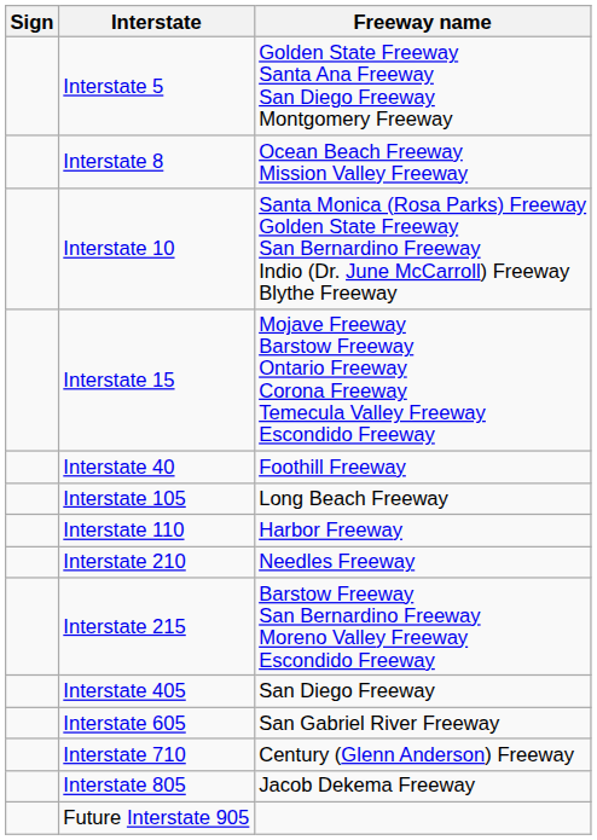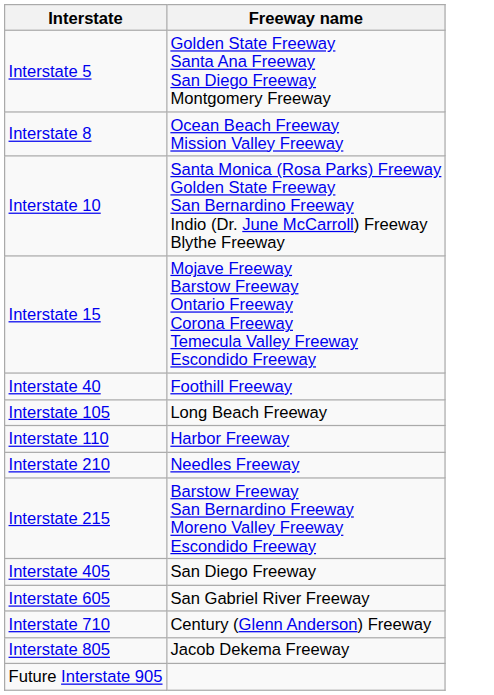 <table class="wikitable" style="font-size: 85%;">
 <tr>
-<th>Sign</th>
 <th>Interstate</th>
 <th>Freeway name</th>
 </tr>
 <tr>
-<td style="text-align:center;"></td>
 <td><a href='#'>Interstate 5</a></td>
 <td><a href='#'>Golden State Freeway</a><br><a href='#'>Santa Ana Freeway</a><br><a href='#'>San Diego Freeway</a><br>Montgomery Freeway</td>
 </tr>
 <tr>
-<td style="text-align:center;"></td>
 <td><a href='#'>Interstate 8</a></td>
 <td><a href='#'>Ocean Beach Freeway</a><br><a href='#'>Mission Valley Freeway</a></td>
 </tr>
 <tr>
-<td style="text-align:center;"></td>
 <td><a href='#'>Interstate 10</a></td>
 <td><a href='#'>Santa Monica (Rosa Parks) Freeway</a><br><a href='#'>Golden State Freeway</a><br><a href='#'>San Bernardino Freeway</a><br>Indio (Dr. <a href='#'>June McCarroll</a>) Freeway<br>Blythe Freeway</td>
 </tr>
 <tr>
-<td style="text-align:center;"></td>
 <td><a href='#'>Interstate 15</a></td>
 <td><a href='#'>Mojave Freeway</a><br><a href='#'>Barstow Freeway</a><br><a href='#'>Ontario Freeway</a><br><a href='#'>Corona Freeway</a><br><a href='#'>Temecula Valley Freeway</a><br><a href='#'>Escondido Freeway</a></td>
 </tr>
 <tr>
-<td style="text-align:center;"></td>
 <td><a href='#'>Interstate 40</a></td>
 <td><a href='#'>Foothill Freeway</a></td>
 </tr>
 <tr>
-<td style="text-align:center;"></td>
 <td><a href='#'>Interstate 105</a></td>
 <td>Long Beach Freeway</td>
 </tr>
 <tr>
-<td style="text-align:center;"></td>
 <td><a href='#'>Interstate 110</a></td>
 <td><a href='#'>Harbor Freeway</a></td>
 </tr>
 <tr>
-<td style="text-align:center;"></td>
 <td><a href='#'>Interstate 210</a></td>
 <td><a href='#'>Needles Freeway</a></td>
 </tr>
 <tr>
-<td style="text-align:center;"></td>
 <td><a href='#'>Interstate 215</a></td>
 <td><a href='#'>Barstow Freeway</a><br><a href='#'>San Bernardino Freeway</a><br><a href='#'>Moreno Valley Freeway</a><br><a href='#'>Escondido Freeway</a></td>
 </tr>
 <tr>
-<td style="text-align:center;"></td>
 <td><a href='#'>Interstate 405</a></td>
 <td>San Diego Freeway</td>
 </tr>
 <tr>
-<td style="text-align:center;"></td>
 <td><a href='#'>Interstate 605</a></td>
 <td>San Gabriel River Freeway</td>
 </tr>
 <tr>
-<td style="text-align:center;"></td>
 <td><a href='#'>Interstate 710</a></td>
 <td>Century (<a href='#'>Glenn Anderson</a>) Freeway</td>
 </tr>
 <tr>
-<td style="text-align:center;"></td>
 <td><a href='#'>Interstate 805</a></td>
 <td>Jacob Dekema Freeway</td>
 </tr>
 <tr>
-<td style="text-align:center;"></td>
 <td>Future <a href='#'>Interstate 905</a></td>
 <td></td>
 </tr>
 </table>
